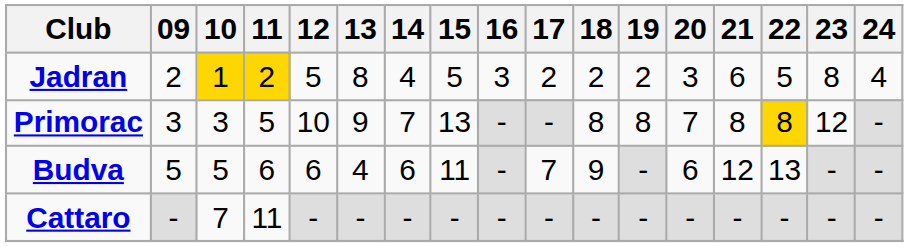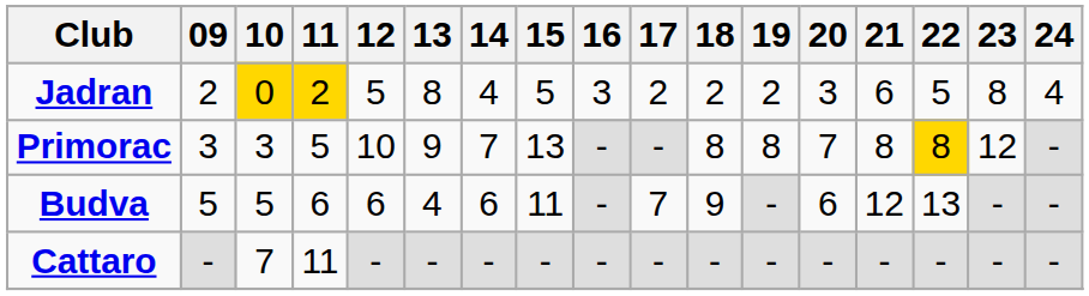 <table class="wikitable sortable" style="text-align:center; font-size:90%; margin-left:1em">
 <tr>
 <th>Club</th>
 <th>09</th>
 <th>10</th>
 <th>11</th>
 <th>12</th>
 <th>13</th>
 <th>14</th>
 <th>15</th>
 <th>16</th>
 <th>17</th>
 <th>18</th>
 <th>19</th>
 <th>20</th>
 <th>21</th>
 <th>22</th>
 <th>23</th>
 <th>24</th>
 </tr>
 <tr>
 <td><strong> <a href='#'>Jadran</a> </strong></td>
 <td>2</td>
-<td style="background:gold">1</td>
+<td style="background:gold">0</td>
 <td style="background:gold">2</td>
 <td>5</td>
 <td>8</td>
 <td>4</td>
 <td>5</td>
 <td>3</td>
 <td>2</td>
 <td>2</td>
 <td>2</td>
 <td>3</td>
 <td>6</td>
 <td>5</td>
 <td>8</td>
 <td>4</td>
 </tr>
 <tr>
 <td><strong> <a href='#'>Primorac</a> </strong></td>
 <td>3</td>
 <td>3</td>
 <td>5</td>
 <td>10</td>
 <td>9</td>
 <td>7</td>
 <td>13</td>
 <td style="background:#dedede;">-</td>
 <td style="background:#dedede;">-</td>
 <td>8</td>
 <td>8</td>
 <td>7</td>
 <td>8</td>
 <td style="background: gold;">8</td>
 <td>12</td>
 <td style="background:#dedede;">-</td>
 </tr>
 <tr>
 <td><strong> <a href='#'>Budva</a> </strong></td>
 <td>5</td>
 <td>5</td>
 <td>6</td>
 <td>6</td>
 <td>4</td>
 <td>6</td>
 <td>11</td>
 <td style="background:#dedede;">-</td>
 <td>7</td>
 <td>9</td>
 <td style="background:#dedede;">-</td>
 <td>6</td>
 <td>12</td>
 <td>13</td>
 <td style="background:#dedede;">-</td>
 <td style="background:#dedede;">-</td>
 </tr>
 <tr>
 <td><strong> <a href='#'>Cattaro</a> </strong></td>
 <td style="background:#dedede;">-</td>
 <td>7</td>
 <td>11</td>
 <td style="background:#dedede;">-</td>
 <td style="background:#dedede;">-</td>
 <td style="background:#dedede;">-</td>
 <td style="background:#dedede;">-</td>
 <td style="background:#dedede;">-</td>
 <td style="background:#dedede;">-</td>
 <td style="background:#dedede;">-</td>
 <td style="background:#dedede;">-</td>
 <td style="background:#dedede;">-</td>
 <td style="background:#dedede;">-</td>
 <td style="background:#dedede;">-</td>
 <td style="background:#dedede;">-</td>
 <td style="background:#dedede;">-</td>
 </tr>
 <tr>
 </tr>
 <tr class="sortbottom">
 </tr>
 </table>
